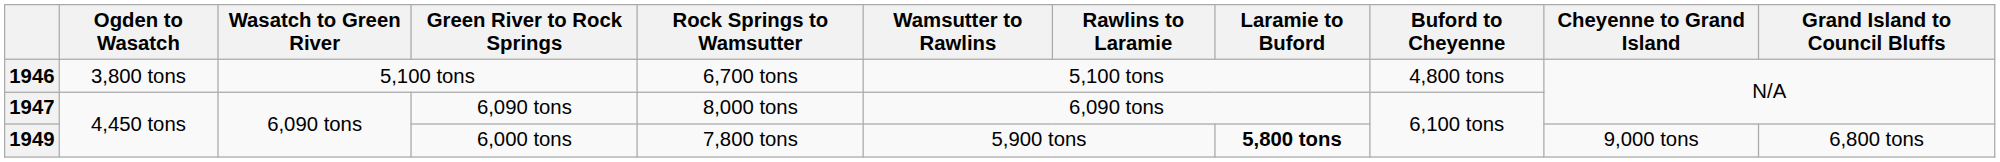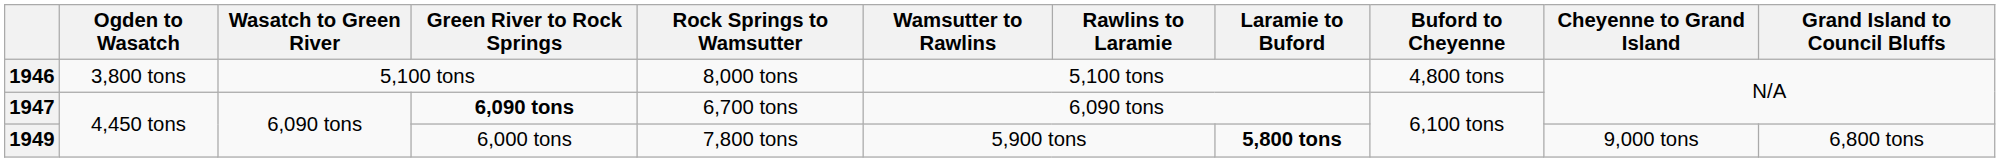 <table class=wikitable style=text-align:center>
 <tr>
 <th></th>
 <th>Ogden to Wasatch</th>
 <th>Wasatch to Green River</th>
 <th>Green River to Rock Springs</th>
 <th>Rock Springs to Wamsutter</th>
 <th>Wamsutter to Rawlins</th>
 <th>Rawlins to Laramie</th>
 <th>Laramie to Buford</th>
 <th>Buford to Cheyenne</th>
 <th>Cheyenne to Grand Island</th>
 <th>Grand Island to Council Bluffs</th>
 </tr>
 <tr>
 <th>1946</th>
 <td>3,800 tons</td>
 <td colspan="2">5,100 tons</td>
-<td>6,700 tons</td>
+<td>8,000 tons</td>
 <td colspan="3">5,100 tons</td>
 <td>4,800 tons</td>
 <td rowspan="2" colspan="2">N/A</td>
 </tr>
 <tr>
 <th>1947</th>
 <td rowspan="2">4,450 tons</td>
 <td rowspan="2">6,090 tons</td>
-<td>6,090 tons</td>
-<td>8,000 tons</td>
+<td><strong>6,090 tons</strong></td>
+<td>6,700 tons</td>
 <td colspan="3">6,090 tons</td>
 <td rowspan="2">6,100 tons</td>
 </tr>
 <tr>
 <th>1949</th>
 <td>6,000 tons</td>
 <td>7,800 tons</td>
 <td colspan="2">5,900 tons</td>
 <td><strong>5,800 tons</strong></td>
 <td>9,000 tons</td>
 <td>6,800 tons</td>
 </tr>
 </table>
